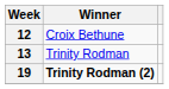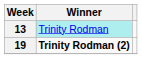 <table class="wikitable">
 <tr>
 <th scope="col">Week</th>
 <th scope="col">Winner</th>
 <th scope="col"></th>
 </tr>
 <tr>
-<th scope="row">12</th>
-<td> <a href='#'>Croix Bethune</a></td>
-<td></td>
-</tr>
-<tr>
 <th scope="row">13</th>
-<td> <a href='#'>Trinity Rodman</a></td>
+<td style="background: paleturquoise;"> <a href='#'>Trinity Rodman</a></td>
 <td></td>
 </tr>
 <tr>
 <th scope="row">19</th>
 <td><strong> Trinity Rodman (2)</strong></td>
 <td></td>
 </tr>
 <tr>
 </tr>
 </table>
